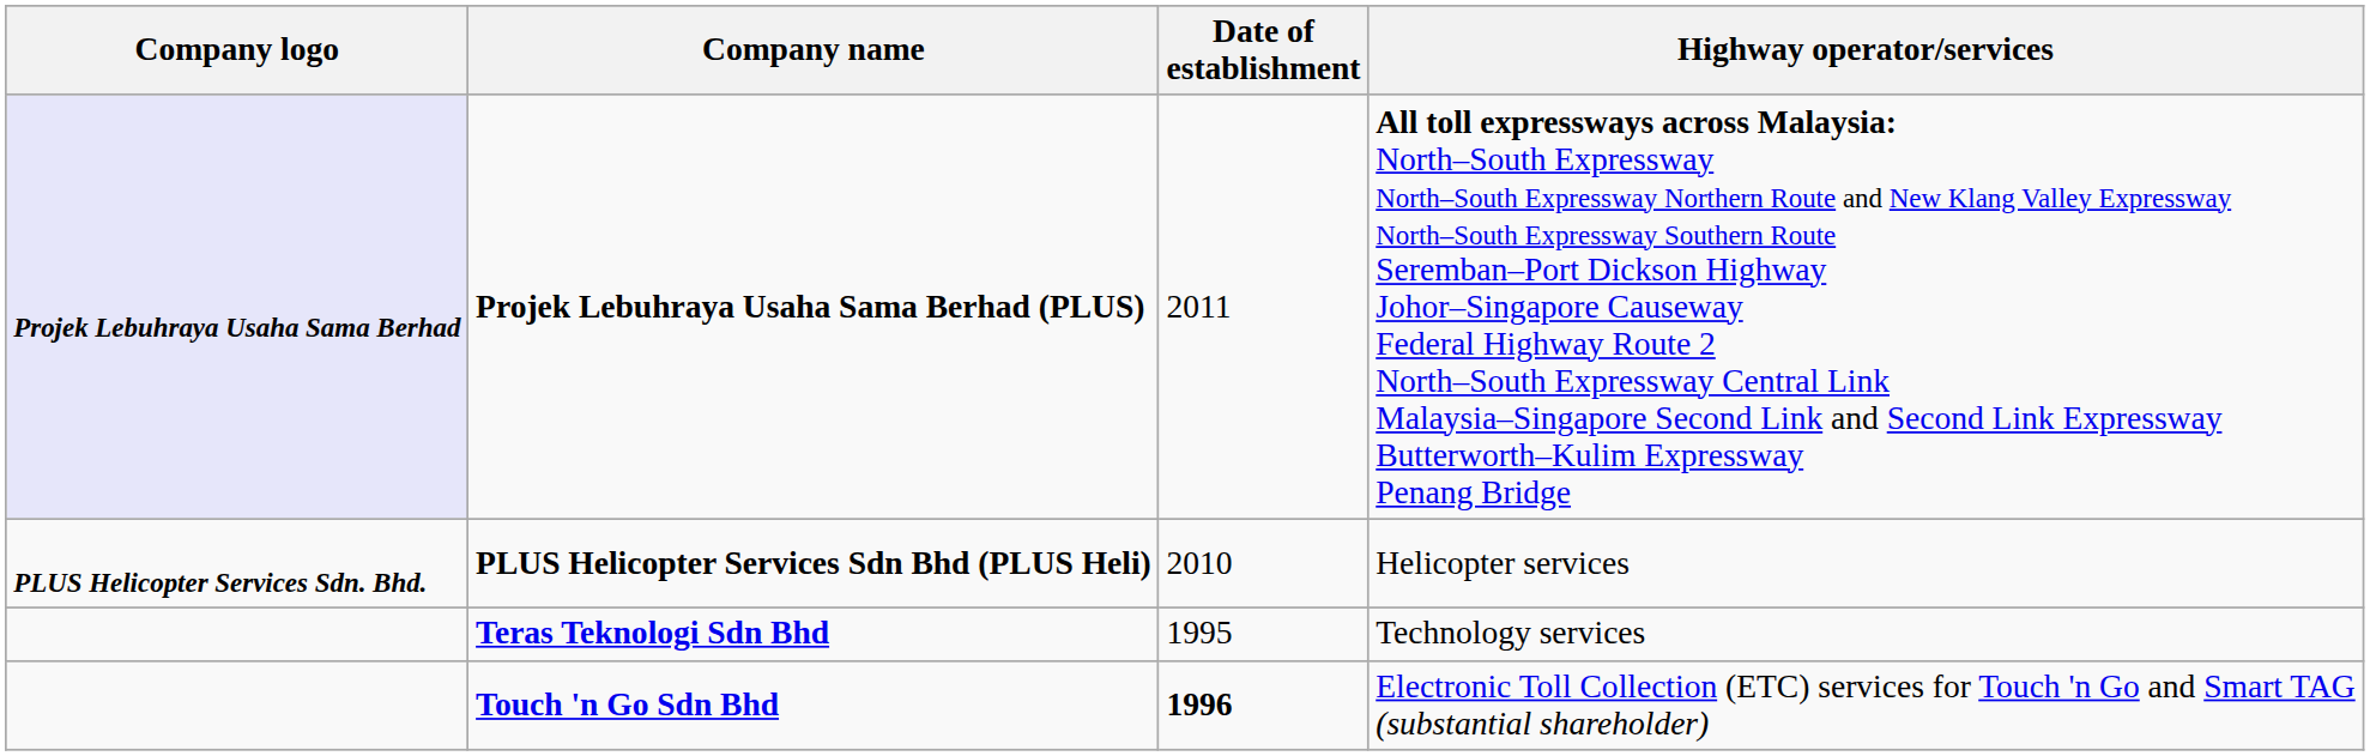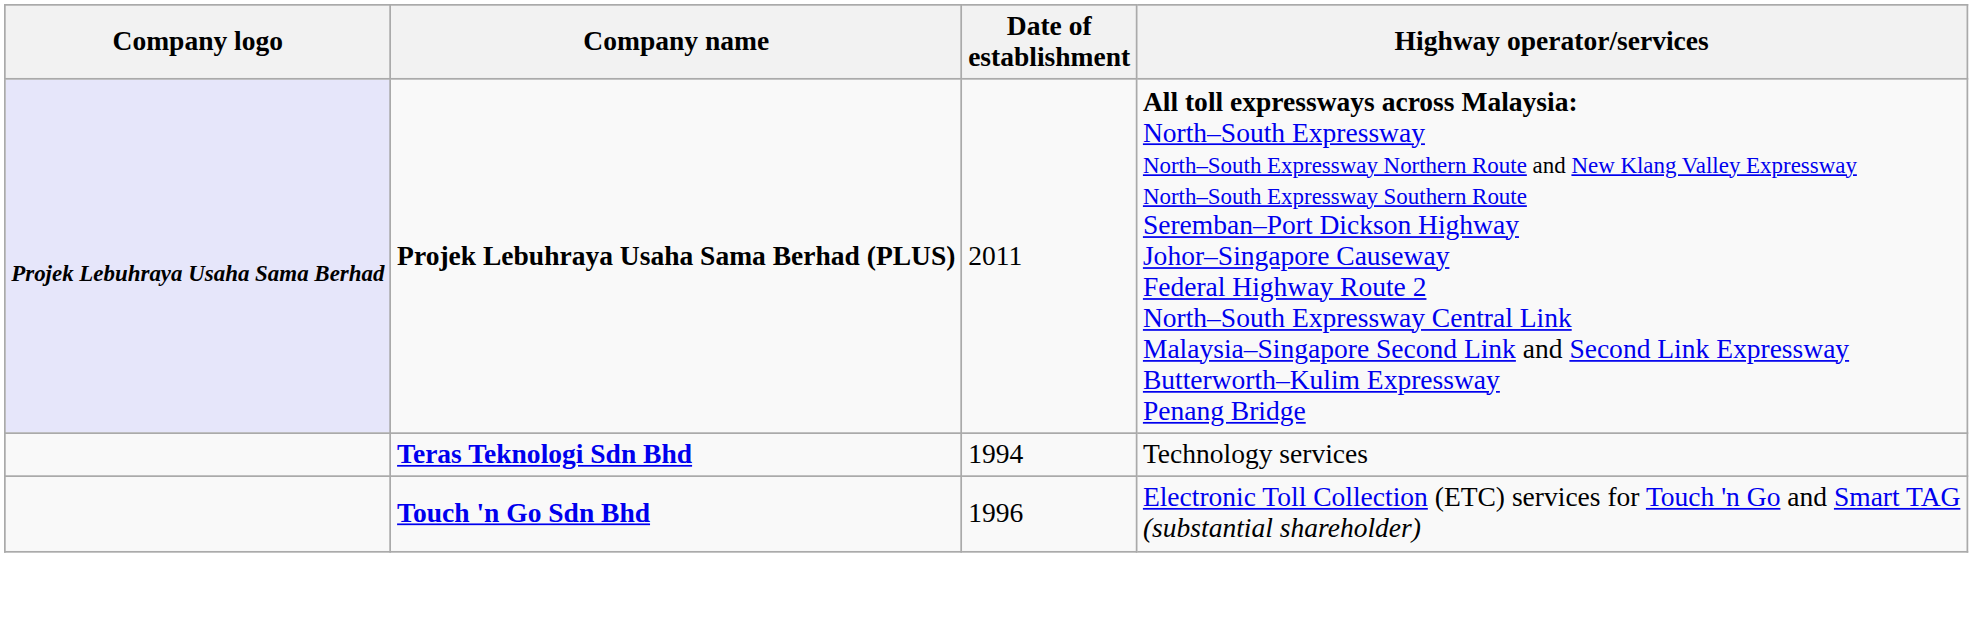 <table class="wikitable">
 <tr>
 <th>Company logo</th>
 <th>Company name</th>
 <th>Date of<br>establishment</th>
 <th>Highway operator/services</th>
 </tr>
 <tr>
 <td style="background: lavender;"><br><small><strong><em><span>Projek Lebuhraya Usaha Sama Berhad</span></em></strong></small></td>
 <td><strong>Projek Lebuhraya Usaha Sama Berhad (PLUS)</strong></td>
 <td>2011</td>
 <td><strong>All toll expressways across Malaysia:</strong><br>  <a href='#'>North–South Expressway</a><br><small>  <a href='#'>North–South Expressway Northern Route</a> and  <a href='#'>New Klang Valley Expressway</a></small><br><small>  <a href='#'>North–South Expressway Southern Route</a></small><br> <a href='#'>Seremban–Port Dickson Highway</a><br> <a href='#'>Johor–Singapore Causeway</a><br> <a href='#'>Federal Highway Route 2</a><br>  <a href='#'>North–South Expressway Central Link</a><br>  <a href='#'>Malaysia–Singapore Second Link</a> and <a href='#'>Second Link Expressway</a><br>  <a href='#'>Butterworth–Kulim Expressway</a><br> <a href='#'>Penang Bridge</a></td>
 </tr>
 <tr>
-<td><br><small><strong><em><span>PLUS Helicopter Services Sdn. Bhd.</span></em></strong></small></td>
-<td><strong>PLUS Helicopter Services Sdn Bhd (PLUS Heli)</strong></td>
-<td>2010</td>
-<td>Helicopter services</td>
-</tr>
-<tr>
 <td></td>
 <td><strong><a href='#'>Teras Teknologi Sdn Bhd</a></strong></td>
-<td>1995</td>
+<td>1994</td>
 <td>Technology services</td>
 </tr>
 <tr>
 <td></td>
 <td><strong><a href='#'>Touch 'n Go Sdn Bhd</a></strong></td>
-<td><strong>1996</strong></td>
+<td>1996</td>
 <td><a href='#'>Electronic Toll Collection</a> (ETC) services for <a href='#'>Touch 'n Go</a> and <a href='#'>Smart TAG</a><br><em>(substantial shareholder)</em></td>
 </tr>
 </table>
